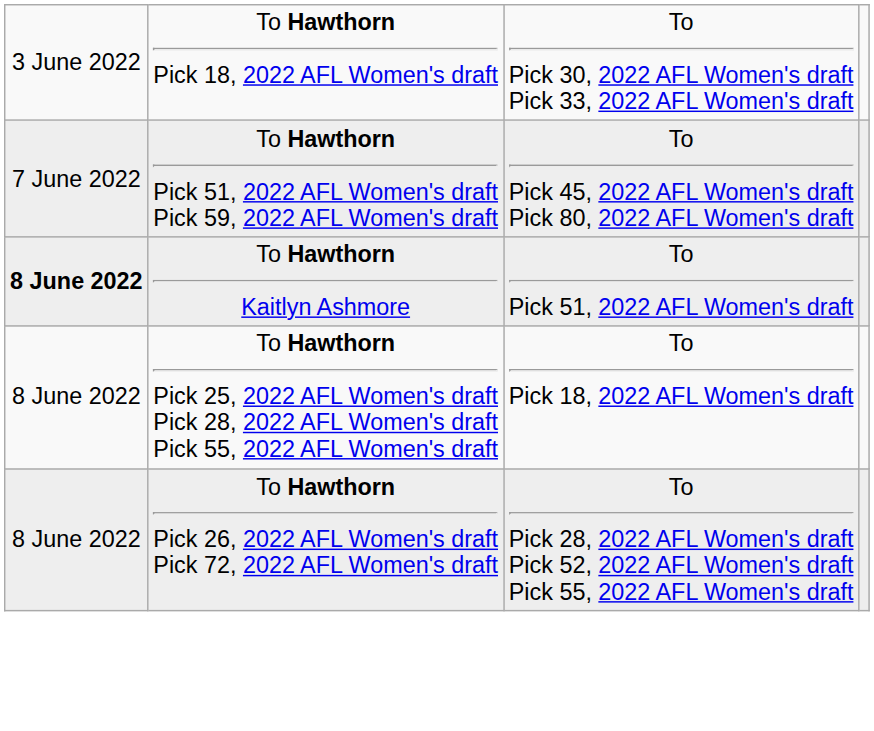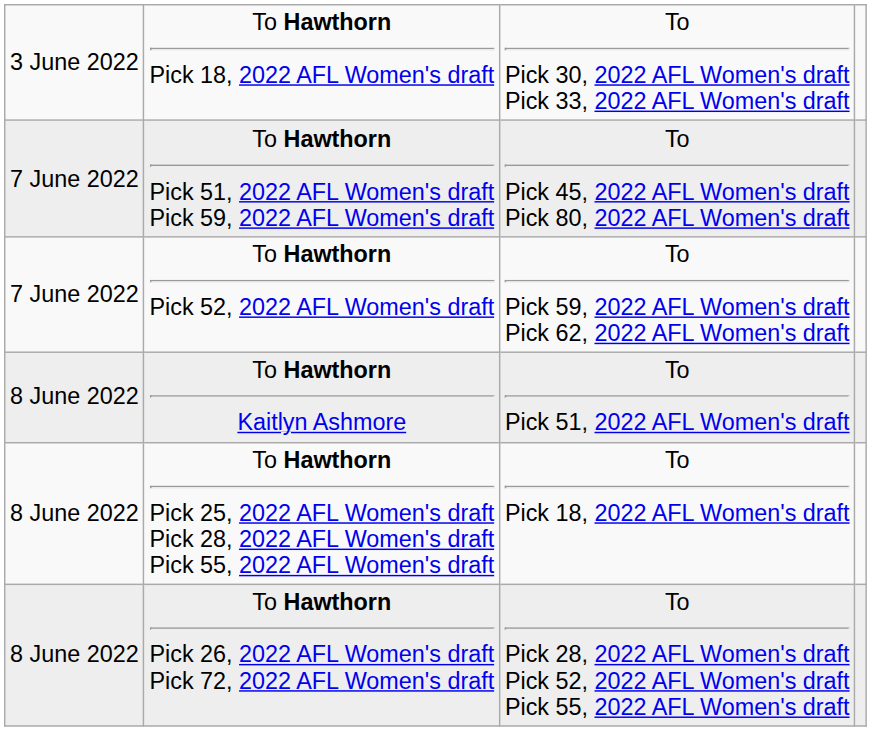 <table class="wikitable" style="text-align:center;">
 <tr>
 <td>3 June 2022</td>
 <td style="vertical-align:top;">To <strong>Hawthorn</strong> <hr> Pick 18, <a href='#'>2022 AFL Women's draft</a></td>
 <td style="vertical-align:top;">To <strong></strong> <hr> Pick 30, <a href='#'>2022 AFL Women's draft</a> <br> Pick 33, <a href='#'>2022 AFL Women's draft</a></td>
 <td></td>
 </tr>
 <tr style="background:#EEE">
 <td>7 June 2022</td>
 <td style="vertical-align:top;">To <strong>Hawthorn</strong> <hr> Pick 51, <a href='#'>2022 AFL Women's draft</a> <br> Pick 59, <a href='#'>2022 AFL Women's draft</a></td>
 <td style="vertical-align:top;">To <strong></strong> <hr> Pick 45, <a href='#'>2022 AFL Women's draft</a> <br> Pick 80, <a href='#'>2022 AFL Women's draft</a></td>
 <td></td>
 </tr>
+<tr>
+<td>7 June 2022</td>
+<td style="vertical-align:top;">To <strong>Hawthorn</strong> <hr> Pick 52, <a href='#'>2022 AFL Women's draft</a></td>
+<td style="vertical-align:top;">To <strong></strong> <hr> Pick 59, <a href='#'>2022 AFL Women's draft</a> <br> Pick 62, <a href='#'>2022 AFL Women's draft</a></td>
+<td></td>
+</tr>
 <tr style="background:#EEE">
-<td><strong>8 June 2022</strong></td>
+<td>8 June 2022</td>
 <td style="vertical-align:top;">To <strong>Hawthorn</strong> <hr> <a href='#'>Kaitlyn Ashmore</a></td>
 <td style="vertical-align:top;">To <strong></strong> <hr> Pick 51, <a href='#'>2022 AFL Women's draft</a></td>
 <td></td>
 </tr>
 <tr>
 <td>8 June 2022</td>
 <td style="vertical-align:top;">To <strong>Hawthorn</strong> <hr> Pick 25, <a href='#'>2022 AFL Women's draft</a> <br> Pick 28, <a href='#'>2022 AFL Women's draft</a> <br> Pick 55, <a href='#'>2022 AFL Women's draft</a></td>
 <td style="vertical-align:top;">To <strong></strong> <hr> Pick 18, <a href='#'>2022 AFL Women's draft</a></td>
 <td></td>
 </tr>
 <tr style="background:#EEE">
 <td>8 June 2022</td>
 <td style="vertical-align:top;">To <strong>Hawthorn</strong> <hr> Pick 26, <a href='#'>2022 AFL Women's draft</a> <br> Pick 72, <a href='#'>2022 AFL Women's draft</a></td>
 <td style="vertical-align:top;">To <strong></strong> <hr> Pick 28, <a href='#'>2022 AFL Women's draft</a> <br> Pick 52, <a href='#'>2022 AFL Women's draft</a> <br> Pick 55, <a href='#'>2022 AFL Women's draft</a></td>
 <td></td>
 </tr>
 </table>
